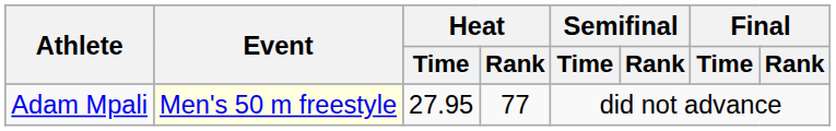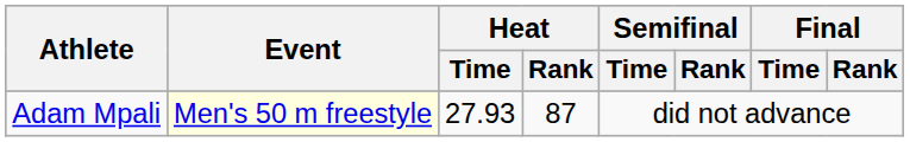 <table class=wikitable style="font-size:90%; text-align:center">
 <tr>
 <th rowspan="2">Athlete</th>
 <th rowspan="2">Event</th>
 <th colspan="2">Heat</th>
 <th colspan="2">Semifinal</th>
 <th colspan="2">Final</th>
 </tr>
 <tr style="font-size:95%">
 <th>Time</th>
 <th>Rank</th>
 <th>Time</th>
 <th>Rank</th>
 <th>Time</th>
 <th>Rank</th>
 </tr>
 <tr>
 <td align=left><a href='#'>Adam Mpali</a></td>
 <td align=left style="background: lightyellow;"><a href='#'>Men's 50 m freestyle</a></td>
-<td>27.95</td>
-<td>77</td>
+<td>27.93</td>
+<td>87</td>
 <td colspan=4>did not advance</td>
 </tr>
 </table>
